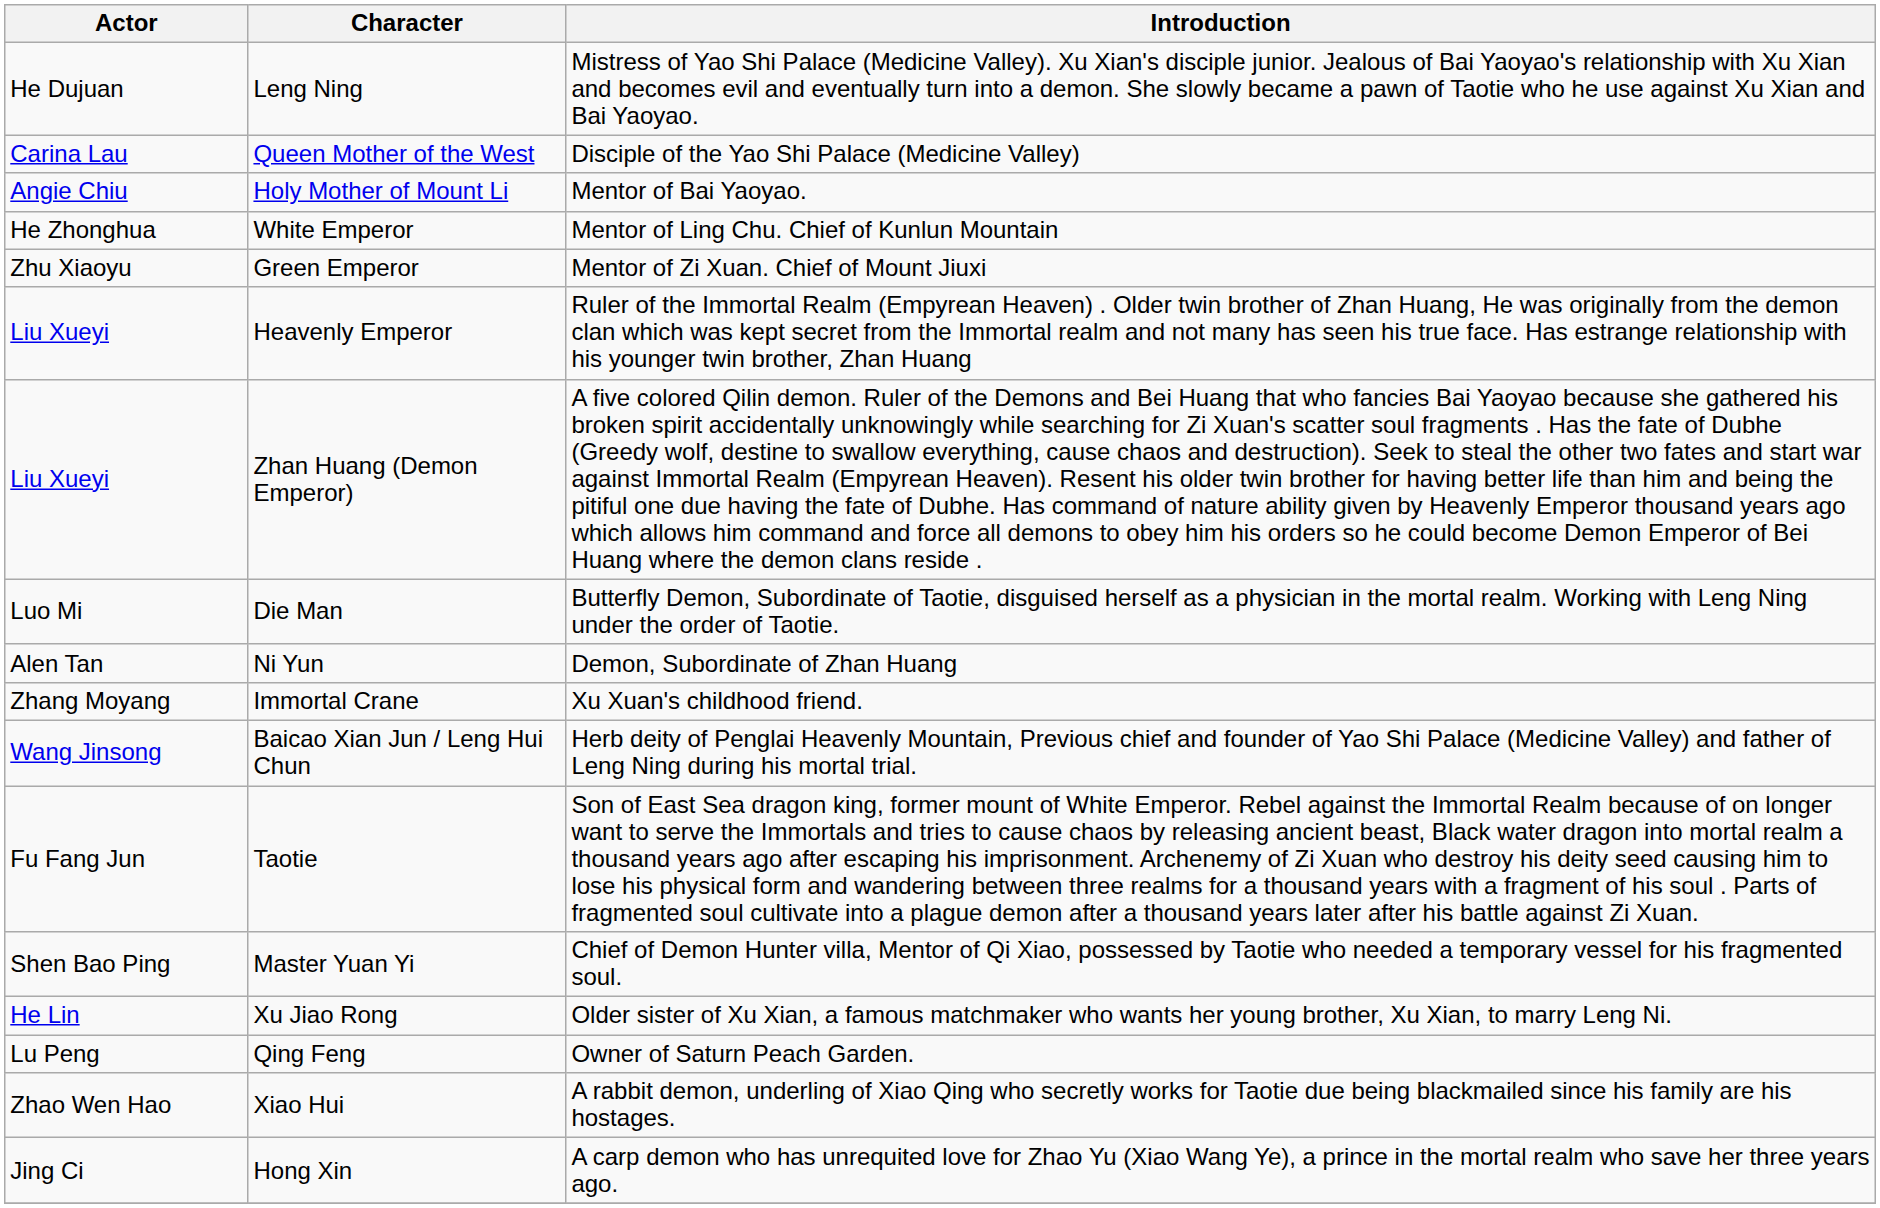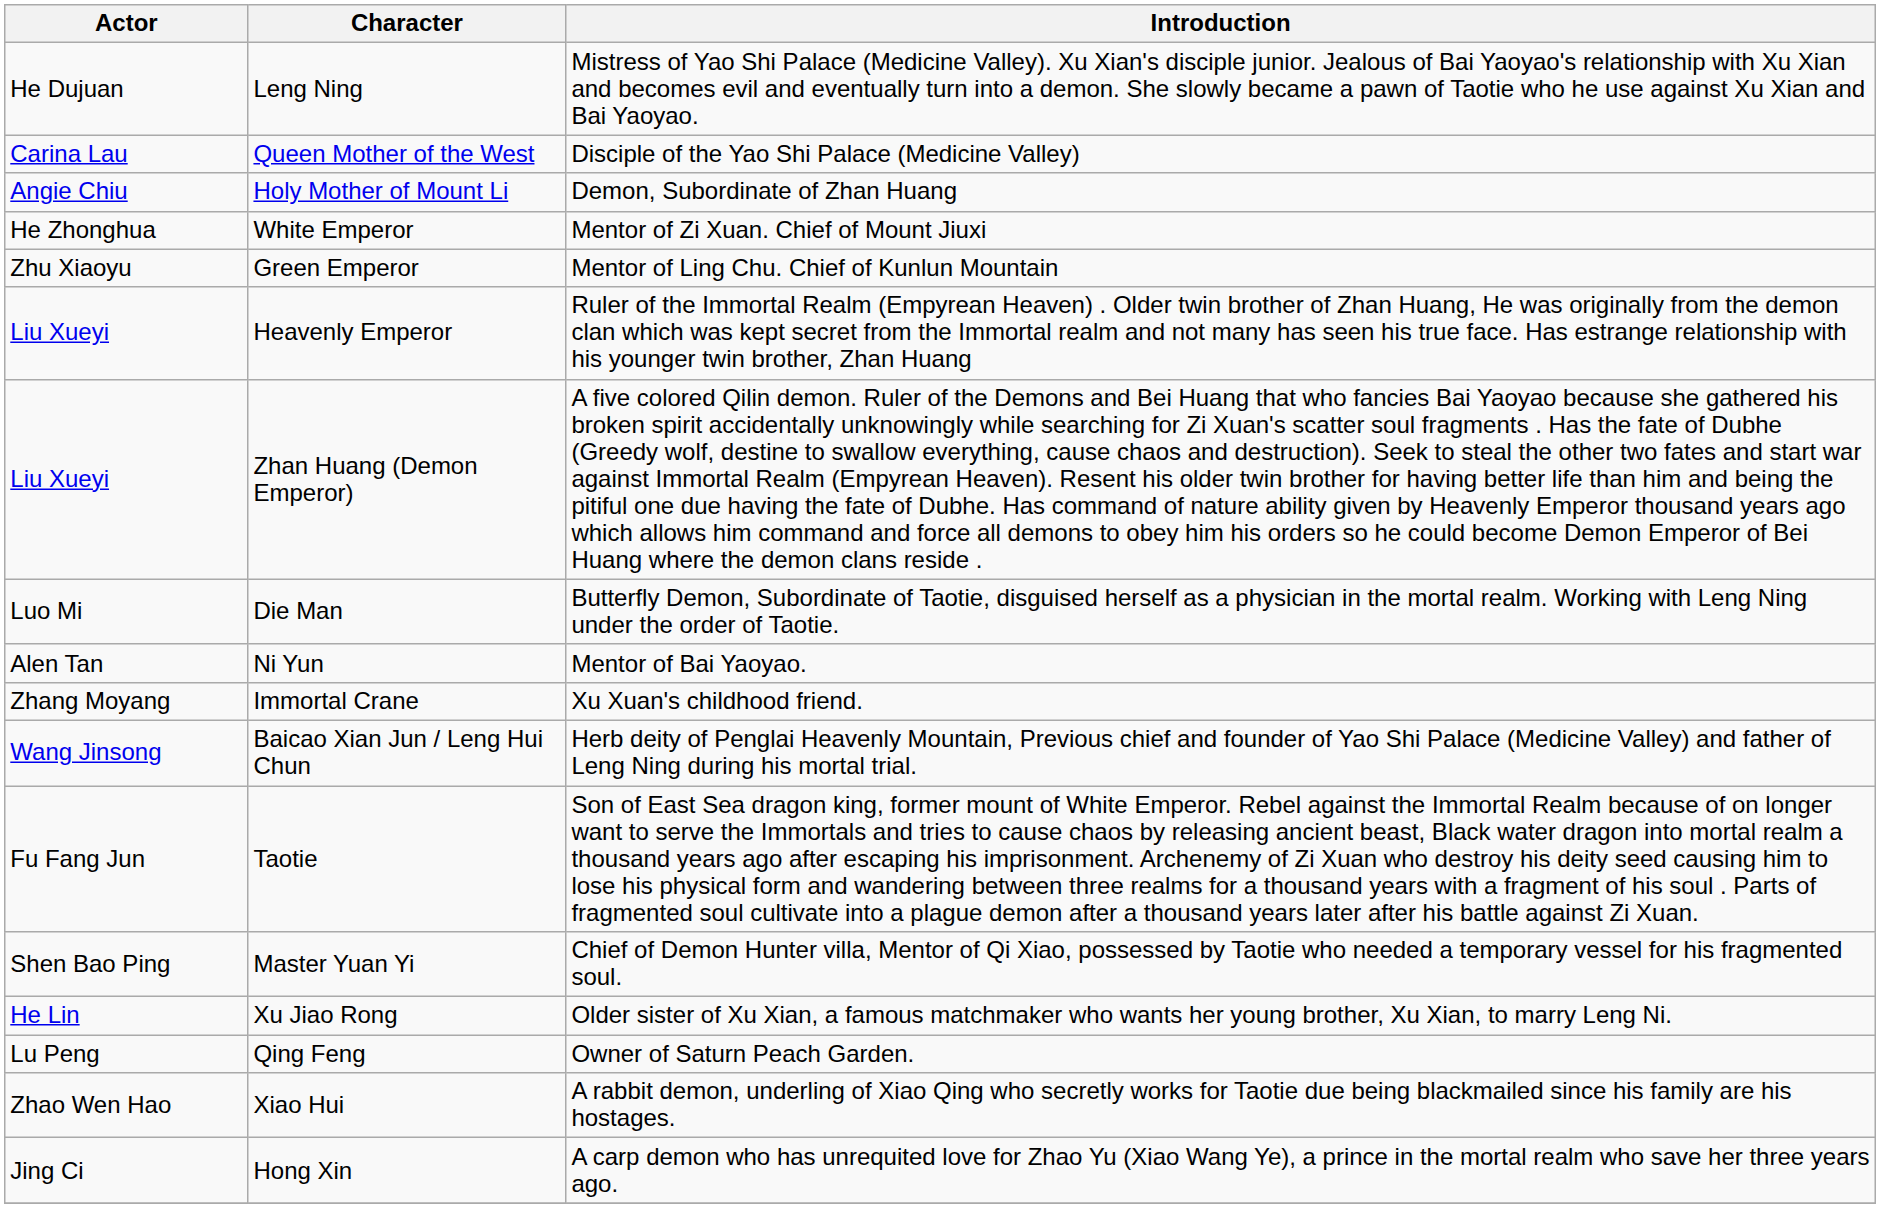 <table class="wikitable">
 <tr>
 <th style="width:13%">Actor</th>
 <th style="width:17%">Character</th>
 <th>Introduction</th>
 </tr>
 <tr>
 <td>He Dujuan</td>
 <td>Leng Ning</td>
 <td>Mistress of Yao Shi Palace (Medicine Valley). Xu Xian's disciple junior. Jealous of Bai Yaoyao's relationship with Xu Xian and becomes evil and eventually turn into a demon.  She slowly became a pawn of Taotie who he use against Xu Xian and Bai Yaoyao.</td>
 </tr>
 <tr>
 <td><a href='#'>Carina Lau</a></td>
 <td><a href='#'>Queen Mother of the West</a></td>
 <td>Disciple of the Yao Shi Palace (Medicine Valley)</td>
 </tr>
 <tr>
 <td><a href='#'>Angie Chiu</a></td>
 <td><a href='#'>Holy Mother of Mount Li</a></td>
-<td>Mentor of Bai Yaoyao.</td>
+<td>Demon, Subordinate of Zhan Huang</td>
 </tr>
 <tr>
 <td>He Zhonghua</td>
 <td>White Emperor</td>
-<td>Mentor of Ling Chu. Chief of Kunlun Mountain</td>
+<td>Mentor of Zi Xuan. Chief of Mount Jiuxi</td>
 </tr>
 <tr>
 <td>Zhu Xiaoyu</td>
 <td>Green Emperor</td>
-<td>Mentor of Zi Xuan. Chief of Mount Jiuxi</td>
+<td>Mentor of Ling Chu. Chief of Kunlun Mountain</td>
 </tr>
 <tr>
 <td><a href='#'>Liu Xueyi</a></td>
 <td>Heavenly Emperor</td>
 <td>Ruler of the Immortal Realm (Empyrean Heaven) . Older twin brother of Zhan Huang, He was originally from the demon clan which was kept secret from the Immortal realm and not many has seen his true face. Has estrange relationship with his younger twin brother, Zhan Huang</td>
 </tr>
 <tr>
 <td><a href='#'>Liu Xueyi</a></td>
 <td>Zhan Huang (Demon Emperor)</td>
 <td>A five colored Qilin demon. Ruler of the Demons and Bei Huang  that who fancies Bai Yaoyao because she gathered his broken spirit accidentally unknowingly while searching for Zi Xuan's scatter soul fragments .  Has the fate of Dubhe (Greedy wolf, destine to swallow everything, cause chaos and destruction). Seek to steal the other two fates and start war against Immortal Realm (Empyrean Heaven). Resent his older twin brother for having better life than him and being the pitiful one due having the fate of Dubhe. Has command of nature ability given by Heavenly Emperor thousand years ago which allows him command and force all demons to obey him his orders so he could become Demon Emperor of Bei Huang where the demon clans reside  .</td>
 </tr>
 <tr>
 <td>Luo Mi</td>
 <td>Die Man</td>
 <td>Butterfly Demon, Subordinate of Taotie, disguised herself as a physician in the mortal realm. Working with Leng Ning under the order of Taotie.</td>
 </tr>
 <tr>
 <td>Alen Tan</td>
 <td>Ni Yun</td>
-<td>Demon, Subordinate of Zhan Huang</td>
+<td>Mentor of Bai Yaoyao.</td>
 </tr>
 <tr>
 <td>Zhang Moyang</td>
 <td>Immortal Crane</td>
 <td>Xu Xuan's childhood friend.</td>
 </tr>
 <tr>
 <td><a href='#'>Wang Jinsong</a></td>
 <td>Baicao Xian Jun / Leng Hui Chun</td>
 <td>Herb deity of Penglai Heavenly Mountain, Previous chief and founder of Yao Shi Palace (Medicine Valley) and father of Leng Ning during his mortal trial.</td>
 </tr>
 <tr>
 <td>Fu Fang Jun</td>
 <td>Taotie</td>
 <td>Son of East Sea dragon king, former mount of White Emperor. Rebel against the Immortal Realm because of on longer want to serve the Immortals and tries to cause chaos by releasing ancient beast, Black water dragon into mortal realm a thousand years ago after escaping his imprisonment. Archenemy of Zi Xuan who destroy his deity seed causing him to lose his physical form and wandering between three realms for a thousand years with a fragment of his soul . Parts of fragmented soul cultivate into a plague demon after a thousand years later after his battle against Zi Xuan.</td>
 </tr>
 <tr>
 <td>Shen Bao Ping</td>
 <td>Master Yuan Yi</td>
 <td>Chief of Demon Hunter villa, Mentor of Qi Xiao, possessed by Taotie who needed a temporary vessel for his fragmented soul.</td>
 </tr>
 <tr>
 <td><a href='#'>He Lin</a></td>
 <td>Xu Jiao Rong</td>
 <td>Older sister of Xu Xian, a famous matchmaker who wants her young brother, Xu Xian, to marry Leng Ni.</td>
 </tr>
 <tr>
 <td>Lu Peng</td>
 <td>Qing Feng</td>
 <td>Owner of Saturn Peach Garden.</td>
 </tr>
 <tr>
 <td>Zhao Wen Hao</td>
 <td>Xiao Hui</td>
 <td>A rabbit demon, underling of Xiao Qing who secretly works for Taotie due being blackmailed since his family are his hostages.</td>
 </tr>
 <tr>
 <td>Jing Ci</td>
 <td>Hong Xin</td>
 <td>A carp demon who has unrequited love for  Zhao Yu (Xiao Wang Ye), a prince in the mortal realm who save her three years ago.</td>
 </tr>
 <tr>
 </tr>
 </table>
